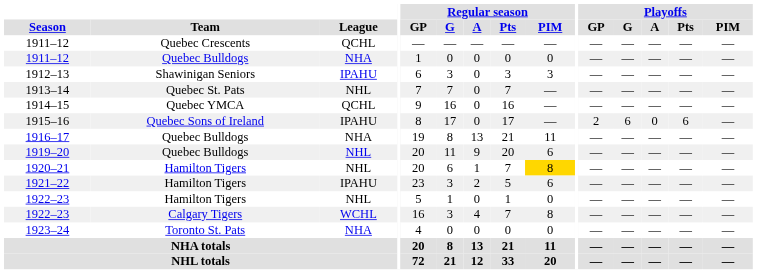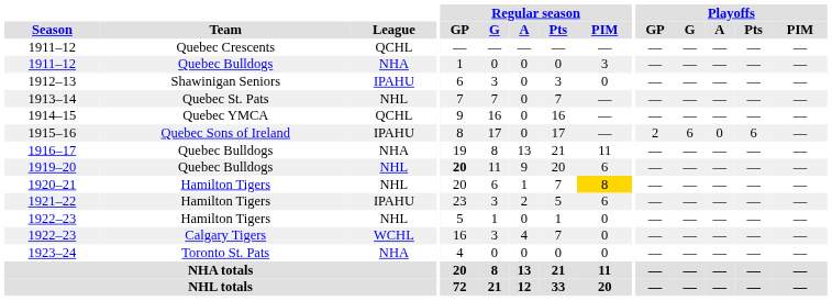 <table border="0" cellpadding="1" cellspacing="0" style="text-align:center; width:60em">
 <tr bgcolor="#e0e0e0">
 <th colspan="3" bgcolor="#ffffff"></th>
 <th rowspan="100" bgcolor="#ffffff"></th>
 <th colspan="5"><a href='#'>Regular season</a></th>
 <th rowspan="100" bgcolor="#ffffff"></th>
 <th colspan="5"><a href='#'>Playoffs</a></th>
 </tr>
 <tr bgcolor="#e0e0e0">
 <th><a href='#'>Season</a></th>
 <th>Team</th>
 <th>League</th>
 <th>GP</th>
 <th><a href='#'>G</a></th>
 <th><a href='#'>A</a></th>
 <th><a href='#'>Pts</a></th>
 <th><a href='#'>PIM</a></th>
 <th>GP</th>
 <th>G</th>
 <th>A</th>
 <th>Pts</th>
 <th>PIM</th>
 </tr>
 <tr>
 <td>1911–12</td>
 <td>Quebec Crescents</td>
 <td>QCHL</td>
 <td>—</td>
 <td>—</td>
 <td>—</td>
 <td>—</td>
 <td>—</td>
 <td>—</td>
 <td>—</td>
 <td>—</td>
 <td>—</td>
 <td>—</td>
 </tr>
 <tr bgcolor="#f0f0f0">
 <td><a href='#'>1911–12</a></td>
 <td><a href='#'>Quebec Bulldogs</a></td>
 <td><a href='#'>NHA</a></td>
 <td>1</td>
 <td>0</td>
 <td>0</td>
 <td>0</td>
-<td>0</td>
+<td>3</td>
 <td>—</td>
 <td>—</td>
 <td>—</td>
 <td>—</td>
 <td>—</td>
 </tr>
 <tr>
 <td>1912–13</td>
 <td>Shawinigan Seniors</td>
 <td><a href='#'>IPAHU</a></td>
 <td>6</td>
 <td>3</td>
 <td>0</td>
 <td>3</td>
-<td>3</td>
+<td>0</td>
 <td>—</td>
 <td>—</td>
 <td>—</td>
 <td>—</td>
 <td>—</td>
 </tr>
 <tr bgcolor="#f0f0f0">
 <td>1913–14</td>
 <td>Quebec St. Pats</td>
 <td>NHL</td>
 <td>7</td>
 <td>7</td>
 <td>0</td>
 <td>7</td>
 <td>—</td>
 <td>—</td>
 <td>—</td>
 <td>—</td>
 <td>—</td>
 <td>—</td>
 </tr>
 <tr>
 <td>1914–15</td>
 <td>Quebec YMCA</td>
 <td>QCHL</td>
 <td>9</td>
 <td>16</td>
 <td>0</td>
 <td>16</td>
 <td>—</td>
 <td>—</td>
 <td>—</td>
 <td>—</td>
 <td>—</td>
 <td>—</td>
 </tr>
 <tr bgcolor="#f0f0f0">
 <td>1915–16</td>
 <td><a href='#'>Quebec Sons of Ireland</a></td>
 <td>IPAHU</td>
 <td>8</td>
 <td>17</td>
 <td>0</td>
 <td>17</td>
 <td>—</td>
 <td>2</td>
 <td>6</td>
 <td>0</td>
 <td>6</td>
 <td>—</td>
 </tr>
 <tr>
 <td><a href='#'>1916–17</a></td>
 <td>Quebec Bulldogs</td>
 <td>NHA</td>
 <td>19</td>
 <td>8</td>
 <td>13</td>
 <td>21</td>
 <td>11</td>
 <td>—</td>
 <td>—</td>
 <td>—</td>
 <td>—</td>
 <td>—</td>
 </tr>
 <tr bgcolor="#f0f0f0">
 <td><a href='#'>1919–20</a></td>
 <td>Quebec Bulldogs</td>
 <td><a href='#'>NHL</a></td>
-<td>20</td>
+<td><strong>20</strong></td>
 <td>11</td>
 <td>9</td>
 <td>20</td>
 <td>6</td>
 <td>—</td>
 <td>—</td>
 <td>—</td>
 <td>—</td>
 <td>—</td>
 </tr>
 <tr>
 <td><a href='#'>1920–21</a></td>
 <td><a href='#'>Hamilton Tigers</a></td>
 <td>NHL</td>
 <td>20</td>
 <td>6</td>
 <td>1</td>
 <td>7</td>
 <td style="background: gold;">8</td>
 <td>—</td>
 <td>—</td>
 <td>—</td>
 <td>—</td>
 <td>—</td>
 </tr>
 <tr bgcolor="#f0f0f0">
 <td><a href='#'>1921–22</a></td>
 <td>Hamilton Tigers</td>
 <td>IPAHU</td>
 <td>23</td>
 <td>3</td>
 <td>2</td>
 <td>5</td>
 <td>6</td>
 <td>—</td>
 <td>—</td>
 <td>—</td>
 <td>—</td>
 <td>—</td>
 </tr>
 <tr>
 <td><a href='#'>1922–23</a></td>
 <td>Hamilton Tigers</td>
 <td>NHL</td>
 <td>5</td>
 <td>1</td>
 <td>0</td>
 <td>1</td>
 <td>0</td>
 <td>—</td>
 <td>—</td>
 <td>—</td>
 <td>—</td>
 <td>—</td>
 </tr>
 <tr bgcolor="#f0f0f0">
 <td><a href='#'>1922–23</a></td>
 <td><a href='#'>Calgary Tigers</a></td>
 <td><a href='#'>WCHL</a></td>
 <td>16</td>
 <td>3</td>
 <td>4</td>
 <td>7</td>
-<td>8</td>
+<td>0</td>
 <td>—</td>
 <td>—</td>
 <td>—</td>
 <td>—</td>
 <td>—</td>
 </tr>
 <tr>
 <td><a href='#'>1923–24</a></td>
 <td><a href='#'>Toronto St. Pats</a></td>
 <td><a href='#'>NHA</a></td>
 <td>4</td>
 <td>0</td>
 <td>0</td>
 <td>0</td>
 <td>0</td>
 <td>—</td>
 <td>—</td>
 <td>—</td>
 <td>—</td>
 <td>—</td>
 </tr>
 <tr bgcolor="#e0e0e0">
 <th colspan="3">NHA totals</th>
 <th>20</th>
 <th>8</th>
 <th>13</th>
 <th>21</th>
 <th>11</th>
 <th>—</th>
 <th>—</th>
 <th>—</th>
 <th>—</th>
 <th>—</th>
 </tr>
 <tr bgcolor="#e0e0e0">
 <th colspan="3">NHL totals</th>
 <th>72</th>
 <th>21</th>
 <th>12</th>
 <th>33</th>
 <th>20</th>
 <th>—</th>
 <th>—</th>
 <th>—</th>
 <th>—</th>
 <th>—</th>
 </tr>
 </table>
